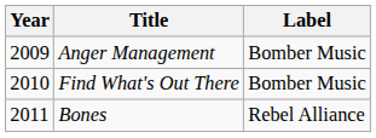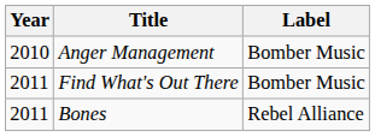 <table class="wikitable">
 <tr>
 <th>Year</th>
 <th>Title</th>
 <th>Label</th>
 </tr>
 <tr>
-<td>2009</td>
+<td>2010</td>
 <td><em>Anger Management</em></td>
 <td>Bomber Music</td>
 </tr>
 <tr>
-<td>2010</td>
+<td>2011</td>
 <td><em>Find What's Out There</em></td>
 <td>Bomber Music</td>
 </tr>
 <tr>
 <td>2011</td>
 <td><em>Bones</em></td>
 <td>Rebel Alliance</td>
 </tr>
 </table>
